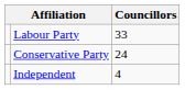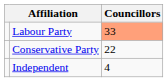 <table class="wikitable">
 <tr>
 <th colspan=2 style="text-align:center; vertical-align:top;">Affiliation</th>
 <th valign="top">Councillors</th>
 </tr>
 <tr>
 <td></td>
 <td><a href='#'>Labour Party</a></td>
-<td>33</td>
+<td style="background: lightsalmon;">33</td>
 </tr>
 <tr>
 <td></td>
 <td><a href='#'>Conservative Party</a></td>
-<td>24</td>
+<td>22</td>
 </tr>
 <tr>
 <td></td>
 <td><a href='#'>Independent</a></td>
 <td>4</td>
 </tr>
 </table>
